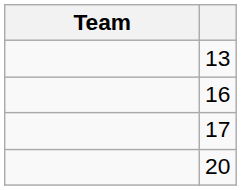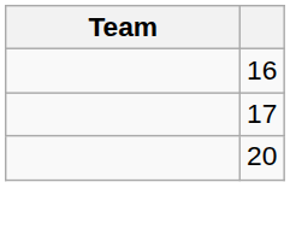 <table class="wikitable">
 <tr>
 <th style="width:130px">Team</th>
 <th></th>
-</tr>
-<tr>
-<td></td>
-<td align=center>13</td>
 </tr>
 <tr>
 <td></td>
 <td align=center>16</td>
 </tr>
 <tr>
 <td></td>
 <td align=center>17</td>
 </tr>
 <tr>
 <td></td>
 <td align=center>20</td>
 </tr>
 </table>
